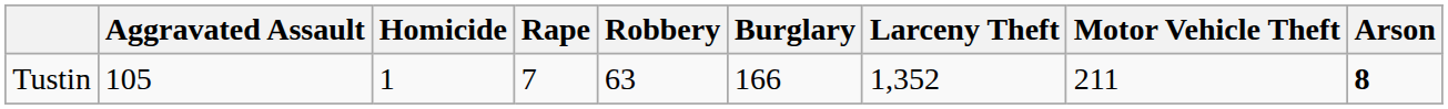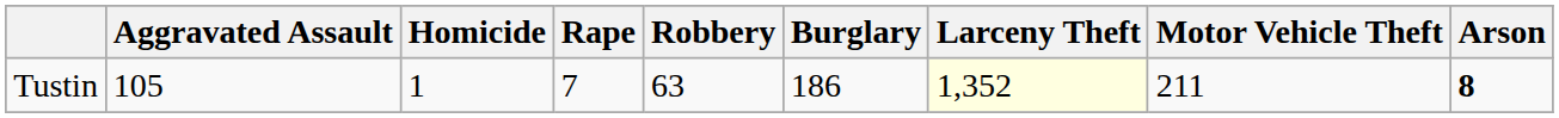 <table class="wikitable">
 <tr>
 <th></th>
 <th>Aggravated Assault</th>
 <th>Homicide</th>
 <th>Rape</th>
 <th>Robbery</th>
 <th>Burglary</th>
 <th>Larceny Theft</th>
 <th>Motor Vehicle Theft</th>
 <th>Arson</th>
 </tr>
 <tr>
 <td>Tustin</td>
 <td>105</td>
 <td>1</td>
 <td>7</td>
 <td>63</td>
-<td>166</td>
-<td>1,352</td>
+<td>186</td>
+<td style="background: lightyellow;">1,352</td>
 <td>211</td>
 <td><strong>8</strong></td>
 </tr>
 </table>
